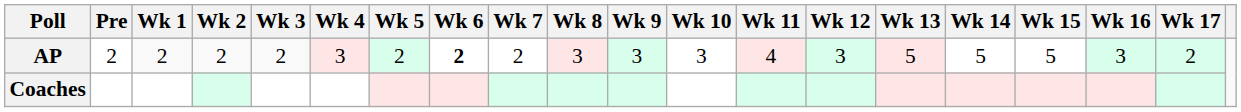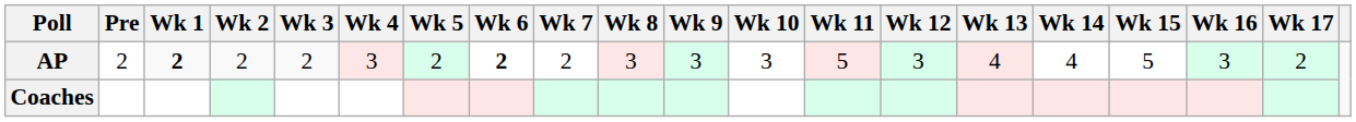 <table class="wikitable" style="white-space:nowrap;">
 <tr>
 <th>Poll</th>
 <th>Pre</th>
 <th>Wk 1</th>
 <th>Wk 2</th>
 <th>Wk 3</th>
 <th>Wk 4</th>
 <th>Wk 5</th>
 <th>Wk 6</th>
 <th>Wk 7</th>
 <th>Wk 8</th>
 <th>Wk 9</th>
 <th>Wk 10</th>
 <th>Wk 11</th>
 <th>Wk 12</th>
 <th>Wk 13</th>
 <th>Wk 14</th>
 <th>Wk 15</th>
 <th>Wk 16</th>
 <th>Wk 17</th>
 <th></th>
 </tr>
 <tr style="text-align:center;">
 <th>AP</th>
 <td style="background:#FFF;">2</td>
-<td style="background:##FFF;">2</td>
+<td style="background:##FFF;"><strong>2</strong></td>
 <td style="background:##FFF;">2</td>
 <td style="background:##FFF;">2</td>
 <td style="background:#FFE6E6;">3</td>
 <td style="background:#D8FFEB;">2</td>
 <td style="background:#FFF;"><strong>2</strong></td>
 <td style="background:#FFF;">2</td>
 <td style="background:#FFE6E6;">3</td>
 <td style="background:#D8FFEB;">3</td>
 <td style="background:#FFF;">3</td>
+<td style="background:#FFE6E6;">5</td>
+<td style="background:#D8FFEB;">3</td>
 <td style="background:#FFE6E6;">4</td>
-<td style="background:#D8FFEB;">3</td>
-<td style="background:#FFE6E6;">5</td>
-<td style="background:#FFF;">5</td>
+<td style="background:#FFF;">4</td>
 <td style="background:#FFF;">5</td>
 <td style="background:#D8FFEB;">3</td>
 <td style="background:#D8FFEB;">2</td>
 </tr>
 <tr style="text-align:center;">
 <th>Coaches</th>
 <td style="background:#FFF;"></td>
 <td style="background:#FFF;"></td>
 <td style="background:#D8FFEB;"></td>
 <td style="background:#FFF;"></td>
 <td style="background:#FFF;"></td>
 <td style="background:#FFE6E6;"></td>
 <td style="background:#FFE6E6;"></td>
 <td style="background:#D8FFEB;"></td>
 <td style="background:#D8FFEB;"></td>
 <td style="background:#D8FFEB;"></td>
 <td style="background:#FFF;"></td>
 <td style="background:#D8FFEB;"></td>
 <td style="background:#D8FFEB;"></td>
 <td style="background:#FFE6E6;"></td>
 <td style="background:#FFE6E6;"></td>
 <td style="background:#FFE6E6;"></td>
 <td style="background:#FFE6E6;"></td>
 <td style="background:#D8FFEB;"></td>
 </tr>
 </table>
